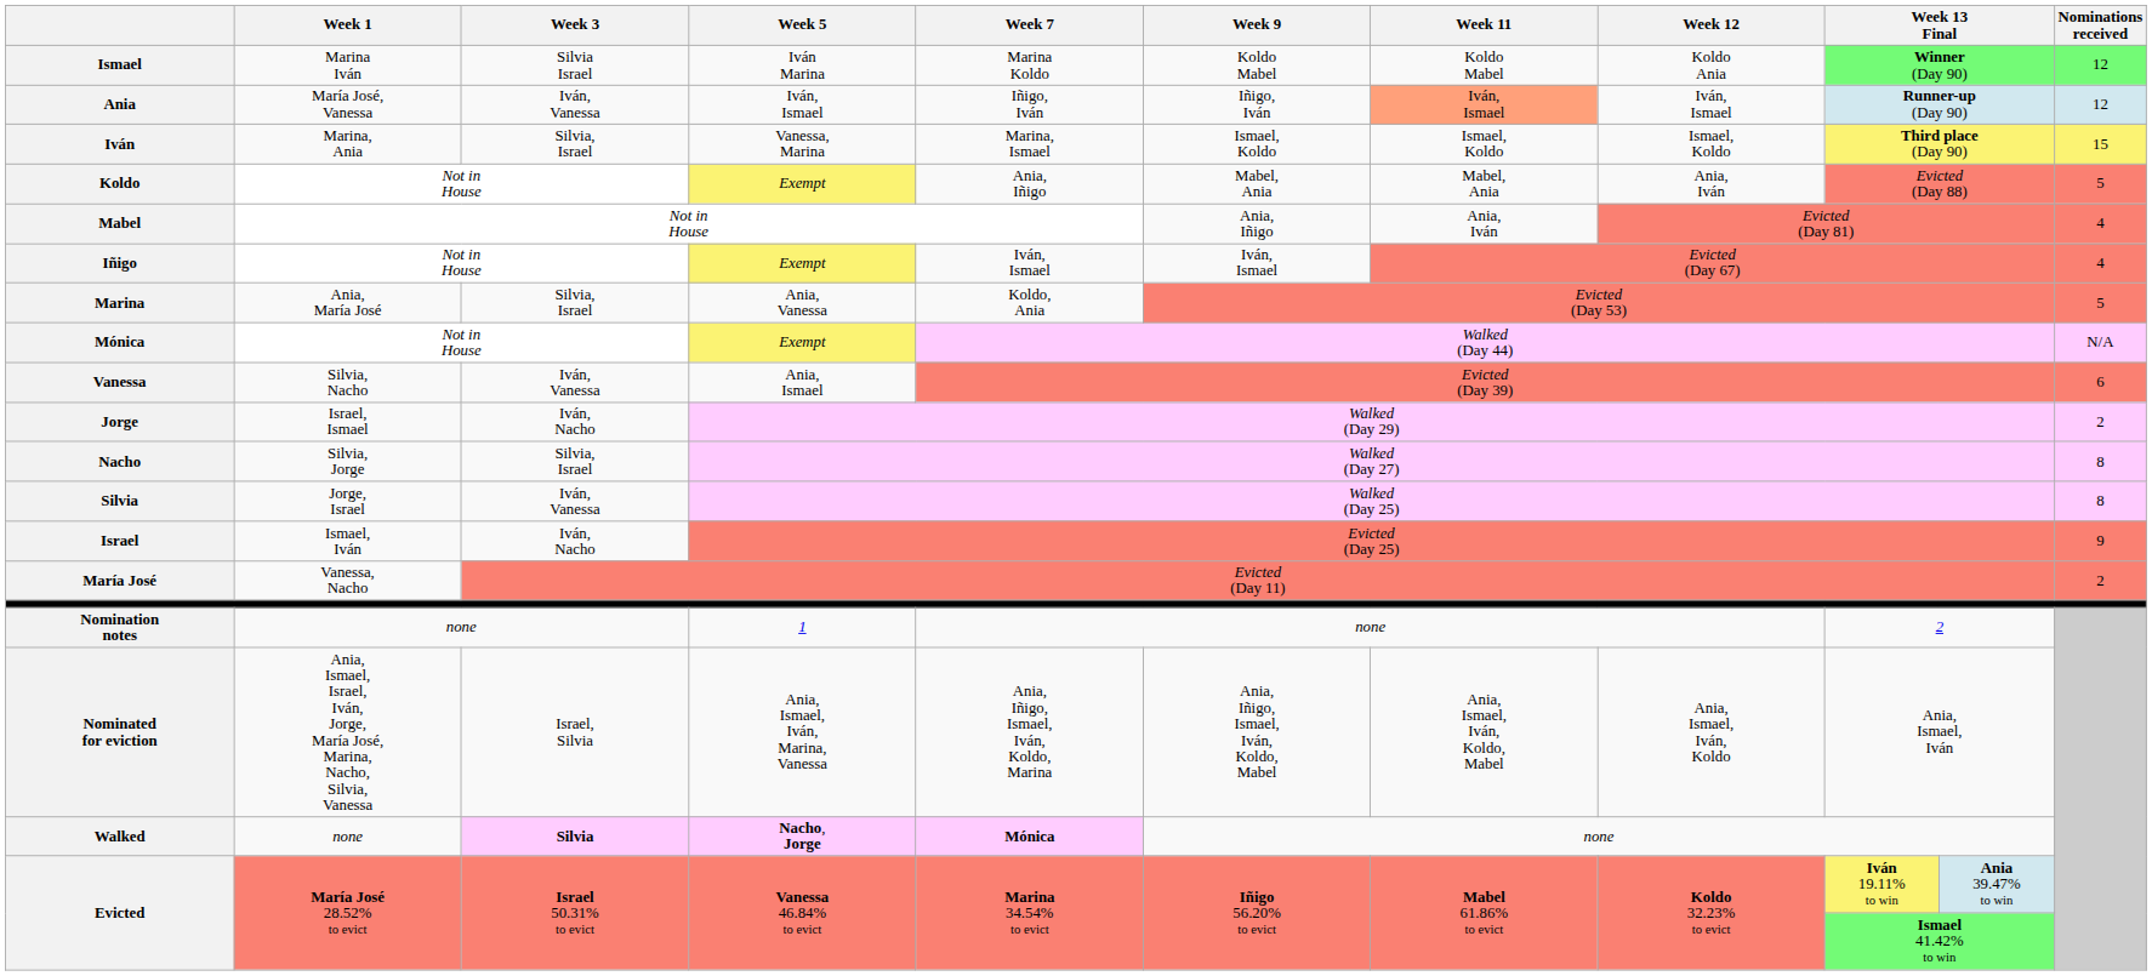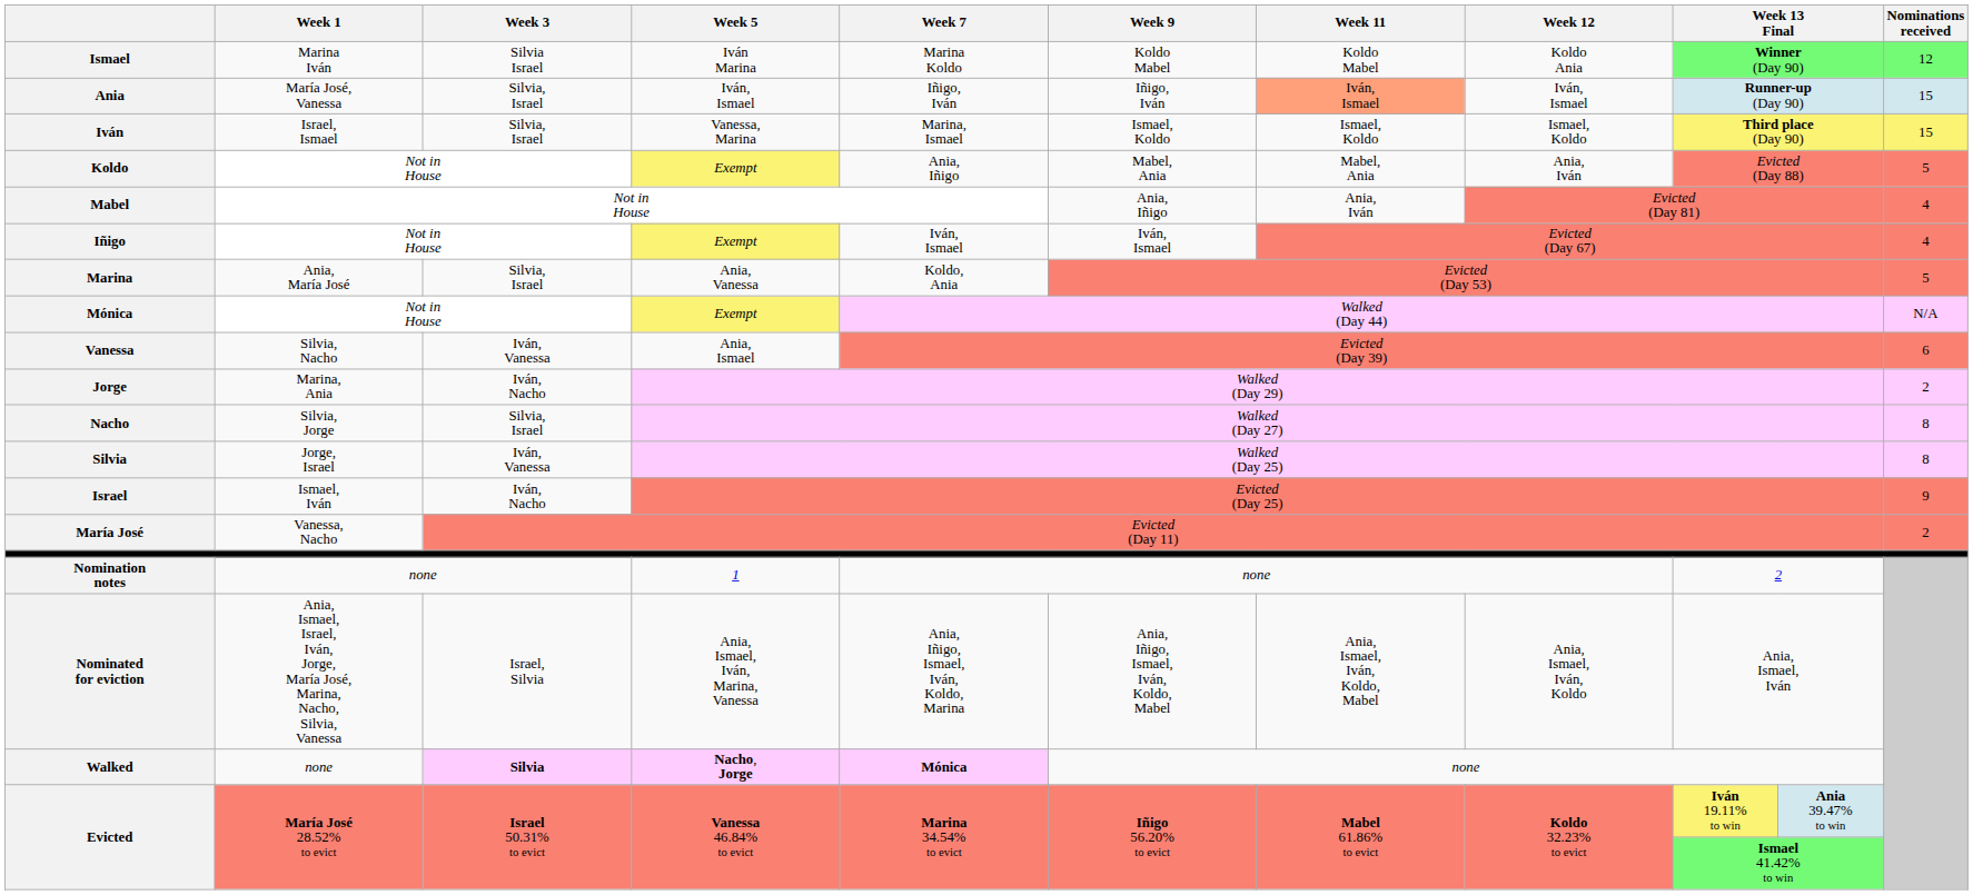 <table class="wikitable" style="text-align:center; font-size:90%; width:100%; line-height:15px;">
 <tr>
 <th style="width:11%"></th>
 <th style="width:11%">Week 1</th>
 <th style="width:11%">Week 3</th>
 <th style="width:11%">Week 5</th>
 <th style="width:11%">Week 7</th>
 <th style="width:11%">Week 9</th>
 <th style="width:11%">Week 11</th>
 <th style="width:11%">Week 12</th>
 <th style="width:11%" colspan="2">Week 13<br>Final</th>
 <th style="width:1%">Nominations received</th>
 </tr>
 <tr>
 <th>Ismael</th>
 <td>Marina<br>Iván</td>
 <td>Silvia<br>Israel</td>
 <td>Iván<br>Marina</td>
 <td>Marina<br>Koldo</td>
 <td>Koldo<br>Mabel</td>
 <td>Koldo<br>Mabel</td>
 <td>Koldo<br>Ania</td>
 <td colspan="2" style="background:#73FB76"><strong>Winner</strong><br>(Day 90)</td>
 <td style="background:#73FB76">12</td>
 </tr>
 <tr>
 <th>Ania</th>
 <td>María José,<br>Vanessa</td>
-<td>Iván,<br>Vanessa</td>
+<td>Silvia,<br>Israel</td>
 <td>Iván,<br>Ismael</td>
 <td>Iñigo,<br>Iván</td>
 <td>Iñigo,<br>Iván</td>
 <td style="background: lightsalmon;">Iván,<br>Ismael</td>
 <td>Iván,<br>Ismael</td>
 <td style="background:#D1E8EF" colspan="2"><strong>Runner-up</strong><br>(Day 90)</td>
-<td style="background:#D1E8EF">12</td>
+<td style="background:#D1E8EF">15</td>
 </tr>
 <tr>
 <th>Iván</th>
-<td>Marina,<br>Ania</td>
+<td>Israel,<br>Ismael</td>
 <td>Silvia,<br>Israel</td>
 <td>Vanessa,<br>Marina</td>
 <td>Marina,<br>Ismael</td>
 <td>Ismael,<br>Koldo</td>
 <td>Ismael,<br>Koldo</td>
 <td>Ismael,<br>Koldo</td>
 <td style="background:#FBF373" colspan="2"><strong>Third place</strong><br>(Day 90)</td>
 <td style="background:#FBF373">15</td>
 </tr>
 <tr>
 <th>Koldo</th>
 <td style="background:white" colspan="2"><em>Not in<br>House</em></td>
 <td style="background:#FBF373"><em>Exempt</em></td>
 <td>Ania,<br>Iñigo</td>
 <td>Mabel,<br>Ania</td>
 <td>Mabel,<br>Ania</td>
 <td>Ania,<br>Iván</td>
 <td style="background:#FA8072" colspan="2"><em>Evicted</em><br>(Day 88)</td>
 <td style="background:#FA8072">5</td>
 </tr>
 <tr>
 <th>Mabel</th>
 <td style="background:white" colspan="4"><em>Not in<br>House</em></td>
 <td>Ania,<br>Iñigo</td>
 <td>Ania,<br>Iván</td>
 <td style="background:#FA8072" colspan="3"><em>Evicted</em><br>(Day 81)</td>
 <td style="background:#FA8072">4</td>
 </tr>
 <tr>
 <th>Iñigo</th>
 <td style="background:white" colspan="2"><em>Not in<br>House</em></td>
 <td style="background:#FBF373"><em>Exempt</em></td>
 <td>Iván,<br>Ismael</td>
 <td>Iván,<br>Ismael</td>
 <td style="background:#FA8072" colspan="4"><em>Evicted</em><br>(Day 67)</td>
 <td style="background:#FA8072">4</td>
 </tr>
 <tr>
 <th>Marina</th>
 <td>Ania,<br>María José</td>
 <td>Silvia,<br>Israel</td>
 <td>Ania,<br>Vanessa</td>
 <td>Koldo,<br>Ania</td>
 <td style="background:#FA8072" colspan="5"><em>Evicted</em><br>(Day 53)</td>
 <td style="background:#FA8072">5</td>
 </tr>
 <tr>
 <th>Mónica</th>
 <td style="background:white" colspan="2"><em>Not in<br>House</em></td>
 <td style="background:#FBF373"><em>Exempt</em></td>
 <td style="background:#fcf" colspan="6"><em>Walked</em><br>(Day 44)</td>
 <td style="background:#fcf">N/A</td>
 </tr>
 <tr>
 <th>Vanessa</th>
 <td>Silvia,<br>Nacho</td>
 <td>Iván,<br>Vanessa</td>
 <td>Ania,<br>Ismael</td>
 <td style="background:#FA8072" colspan="6"><em>Evicted</em><br>(Day 39)</td>
 <td style="background:#FA8072">6</td>
 </tr>
 <tr>
 <th>Jorge</th>
-<td>Israel,<br>Ismael</td>
+<td>Marina,<br>Ania</td>
 <td>Iván,<br>Nacho</td>
 <td style="background:#fcf" colspan="7"><em>Walked</em><br>(Day 29)</td>
 <td style="background:#fcf">2</td>
 </tr>
 <tr>
 <th>Nacho</th>
 <td>Silvia,<br>Jorge</td>
 <td>Silvia,<br>Israel</td>
 <td style="background:#fcf" colspan="7"><em>Walked</em><br>(Day 27)</td>
 <td style="background:#fcf">8</td>
 </tr>
 <tr>
 <th>Silvia</th>
 <td>Jorge,<br>Israel</td>
 <td>Iván,<br>Vanessa</td>
 <td style="background:#fcf" colspan="7"><em>Walked</em><br>(Day 25)</td>
 <td style="background:#fcf">8</td>
 </tr>
 <tr>
 <th>Israel</th>
 <td>Ismael,<br>Iván</td>
 <td>Iván,<br>Nacho</td>
 <td style="background:#FA8072" colspan="7"><em>Evicted</em><br>(Day 25)</td>
 <td style="background:#FA8072">9</td>
 </tr>
 <tr>
 <th>María José</th>
 <td>Vanessa,<br>Nacho</td>
 <td style="background:#FA8072" colspan="8"><em>Evicted</em><br>(Day 11)</td>
 <td style="background:#FA8072">2</td>
 </tr>
 <tr>
 <th style="background:#000" colspan="11"></th>
 </tr>
 <tr>
 <th>Nomination<br>notes</th>
 <td colspan="2"><em>none</em></td>
 <td><em><a href='#'>1</a></em></td>
 <td colspan="4"><em>none</em></td>
 <td colspan="2"><em><a href='#'>2</a></em></td>
 <td style="background:#ccc" rowspan="5"></td>
 </tr>
 <tr>
 <th>Nominated<br>for eviction</th>
 <td>Ania,<br>Ismael,<br>Israel,<br>Iván,<br>Jorge,<br>María José,<br>Marina,<br>Nacho,<br>Silvia,<br>Vanessa</td>
 <td>Israel,<br>Silvia</td>
 <td>Ania,<br>Ismael,<br>Iván,<br>Marina,<br>Vanessa</td>
 <td>Ania,<br>Iñigo,<br>Ismael,<br>Iván,<br>Koldo,<br>Marina</td>
 <td>Ania,<br>Iñigo,<br>Ismael,<br>Iván,<br>Koldo,<br>Mabel</td>
 <td>Ania,<br>Ismael,<br>Iván,<br>Koldo,<br>Mabel</td>
 <td>Ania,<br>Ismael,<br>Iván,<br>Koldo</td>
 <td colspan="2">Ania,<br>Ismael,<br>Iván</td>
 </tr>
 <tr>
 <th>Walked</th>
 <td><em>none</em></td>
 <td style="background:#fcf"><strong>Silvia</strong></td>
 <td style="background:#fcf"><strong>Nacho</strong>,<br><strong>Jorge</strong></td>
 <td style="background:#fcf"><strong>Mónica</strong></td>
 <td colspan="5"><em>none</em></td>
 </tr>
 <tr>
 <th rowspan="2">Evicted</th>
 <td style="background:#FA8072" rowspan="2"><strong>María José</strong><br>28.52%<br><small>to evict</small></td>
 <td style="background:#FA8072" rowspan="2"><strong>Israel</strong><br>50.31%<br><small>to evict</small></td>
 <td style="background:#FA8072" rowspan="2"><strong>Vanessa</strong><br>46.84%<br><small>to evict</small></td>
 <td style="background:#FA8072" rowspan="2"><strong>Marina</strong><br>34.54%<br><small>to evict</small></td>
 <td style="background:#FA8072" rowspan="2"><strong>Iñigo</strong><br>56.20%<br><small>to evict</small></td>
 <td style="background:#FA8072" rowspan="2"><strong>Mabel</strong><br>61.86%<br><small>to evict</small></td>
 <td style="background:#FA8072" rowspan="2"><strong>Koldo</strong><br>32.23%<br><small>to evict</small></td>
 <td style="background:#FBF373"><strong>Iván</strong><br>19.11%<br><small>to win<br></small></td>
 <td style="background:#D1E8EF"><strong>Ania</strong><br>39.47%<br><small>to win</small></td>
 </tr>
 <tr>
 <td style="background:#73FB76" colspan="2"><strong>Ismael</strong><br>41.42%<br><small>to win</small></td>
 </tr>
 </table>
